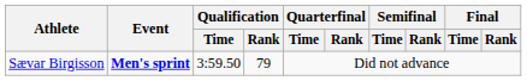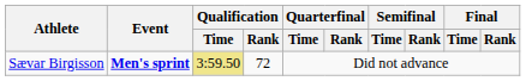 <table class="wikitable" style="font-size:90%">
 <tr>
 <th rowspan="2">Athlete</th>
 <th rowspan="2">Event</th>
 <th colspan="2">Qualification</th>
 <th colspan="2">Quarterfinal</th>
 <th colspan="2">Semifinal</th>
 <th colspan="2">Final</th>
 </tr>
 <tr style="font-size:95%">
 <th>Time</th>
 <th>Rank</th>
 <th>Time</th>
 <th>Rank</th>
 <th>Time</th>
 <th>Rank</th>
 <th>Time</th>
 <th>Rank</th>
 </tr>
 <tr align=center>
 <td align=left><a href='#'>Sævar Birgisson</a></td>
 <td align=left><strong><a href='#'>Men's sprint</a></strong></td>
-<td>3:59.50</td>
-<td>79</td>
+<td style="background: khaki;">3:59.50</td>
+<td>72</td>
 <td colspan=6>Did not advance</td>
 </tr>
 </table>
